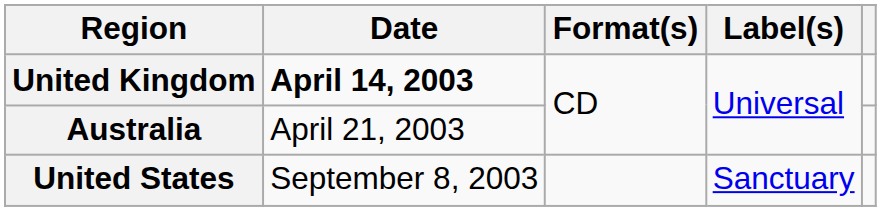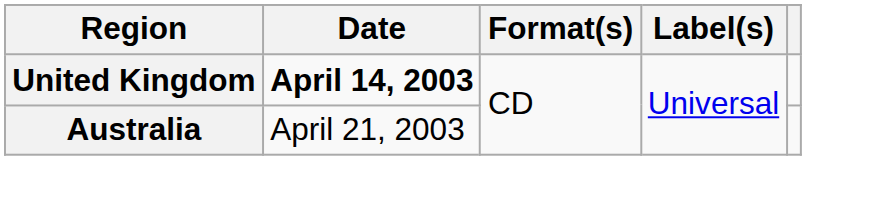 <table class="wikitable plainrowheaders">
 <tr>
 <th scope="col">Region</th>
 <th scope="col">Date</th>
 <th scope="col">Format(s)</th>
 <th scope="col">Label(s)</th>
 <th scope="col"></th>
 </tr>
 <tr>
 <th scope="row">United Kingdom</th>
 <td><strong>April 14, 2003</strong></td>
 <td rowspan="2">CD</td>
 <td rowspan="2"><a href='#'>Universal</a></td>
 <td></td>
 </tr>
 <tr>
 <th scope="row">Australia</th>
 <td>April 21, 2003</td>
 <td></td>
 </tr>
-<tr>
-<th scope="row">United States</th>
-<td>September 8, 2003</td>
-<td></td>
-<td><a href='#'>Sanctuary</a></td>
-<td></td>
-</tr>
 </table>
